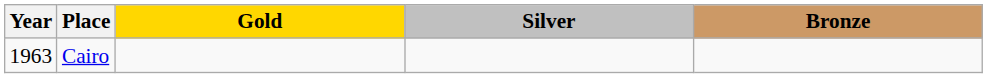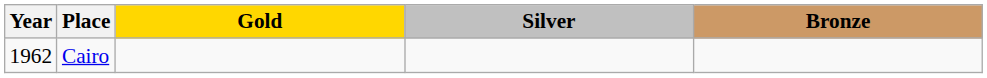 <table class="wikitable">
 <tr>
 <th>Year</th>
 <th>Place</th>
 <th style="background:gold"    width="210">Gold</th>
 <th style="background:silver"  width="210">Silver</th>
 <th style="background:#cc9966" width="210">Bronze</th>
 </tr>
 <tr>
-<td>1963</td>
+<td>1962</td>
 <td> <a href='#'>Cairo</a></td>
 <td></td>
 <td></td>
 <td></td>
 </tr>
 </table>
